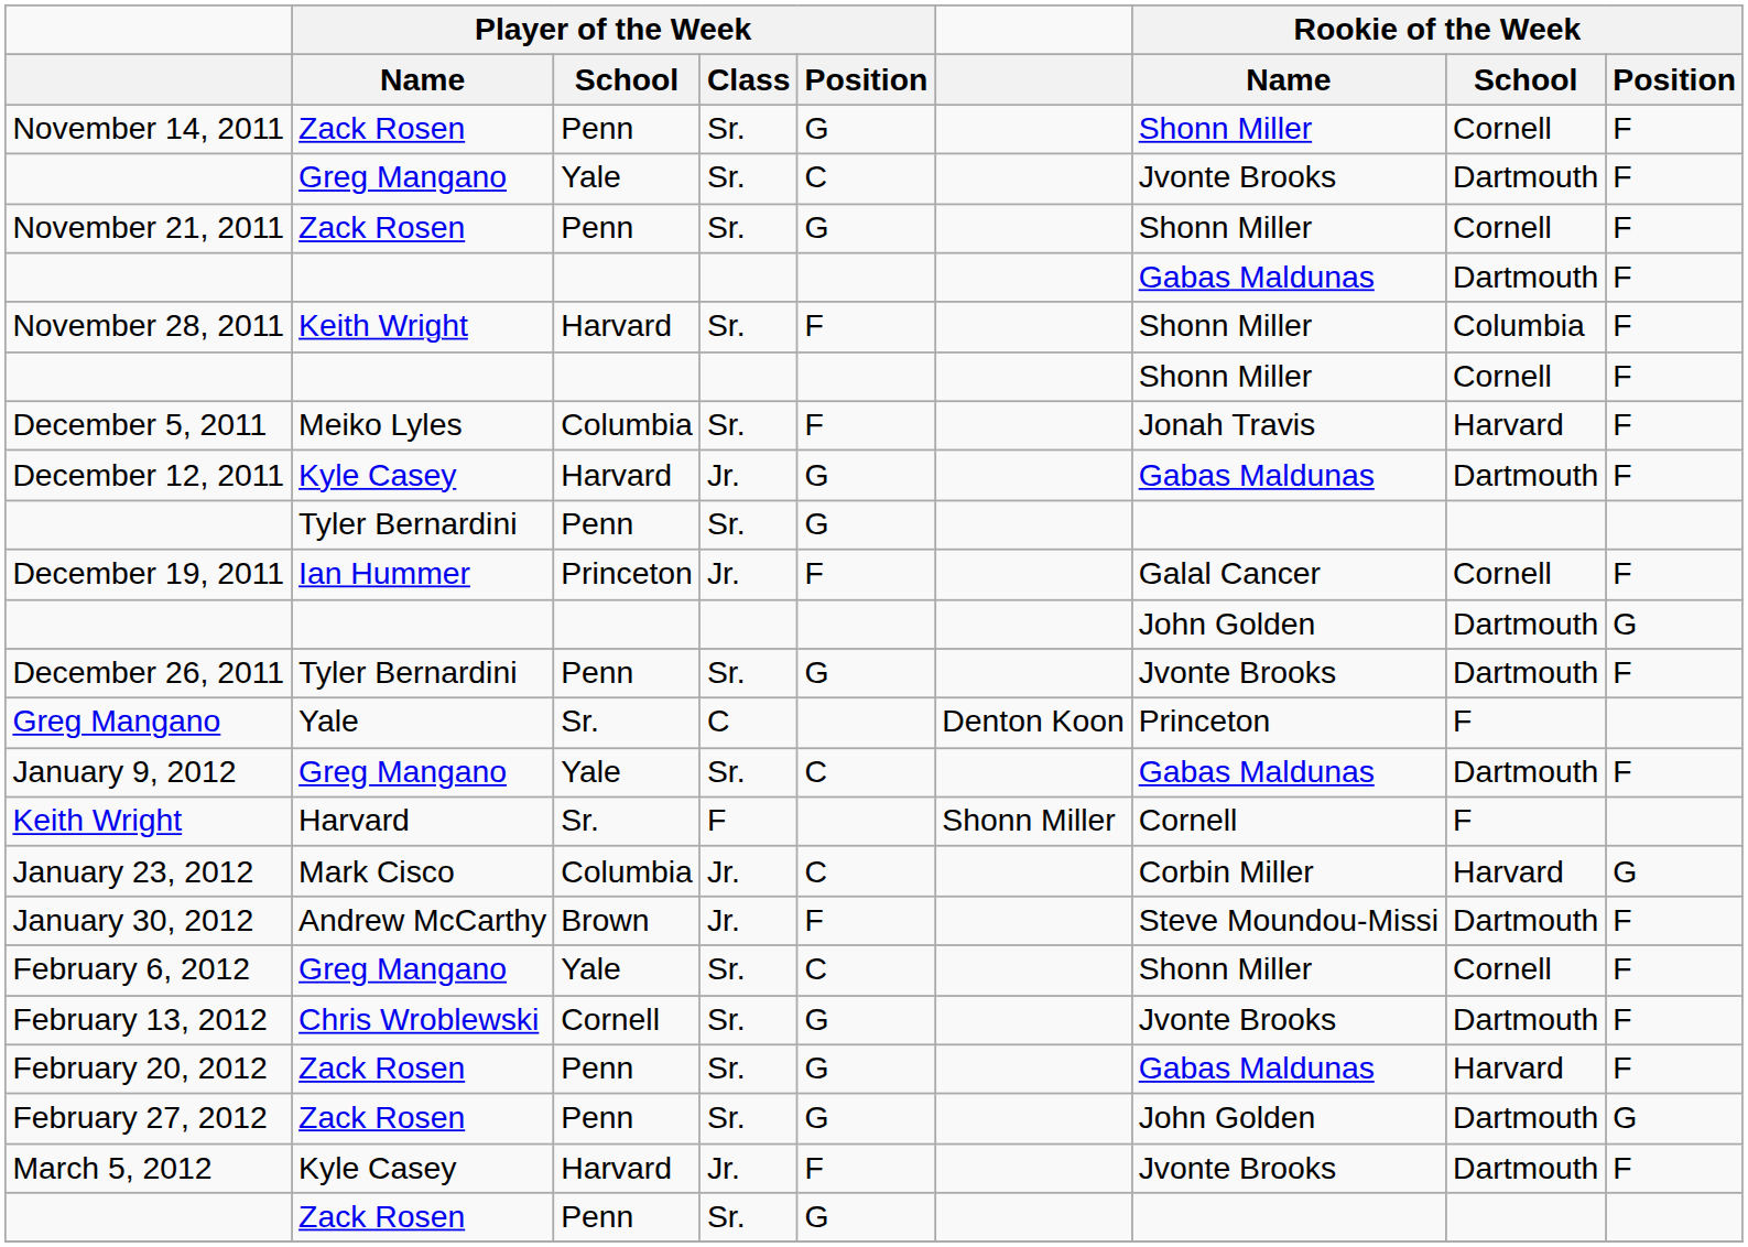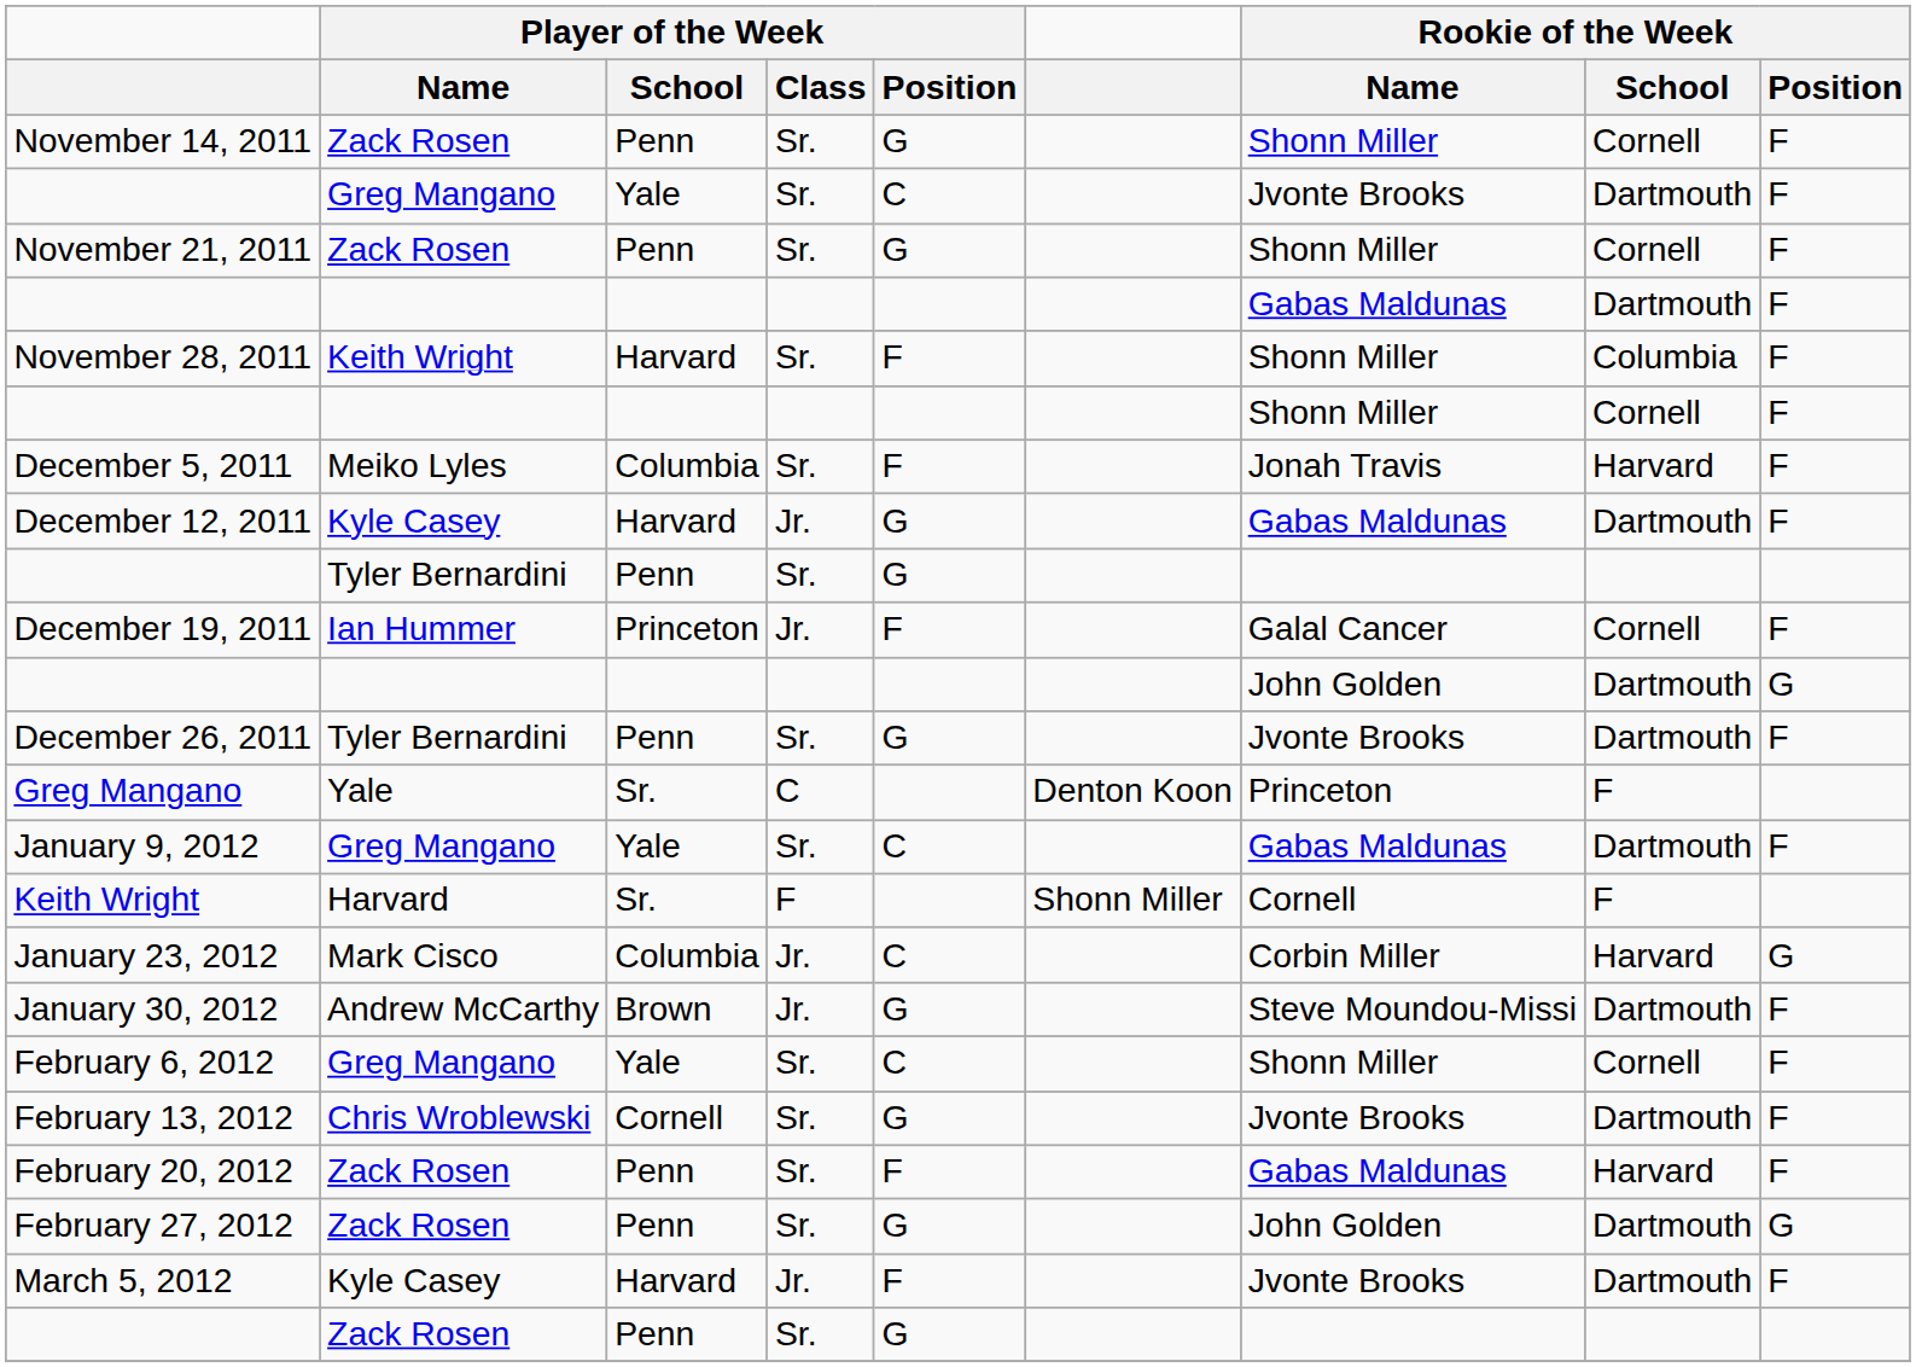 <table class="wikitable">
 <tr>
 <td></td>
 <th colspan=4><strong>Player of the Week</strong></th>
 <td></td>
 <th colspan=4><strong>Rookie of the Week</strong></th>
 </tr>
 <tr>
 <th></th>
 <th>Name</th>
 <th>School</th>
 <th>Class</th>
 <th>Position</th>
 <th></th>
 <th>Name</th>
 <th>School</th>
 <th>Position</th>
 </tr>
 <tr>
 <td>November 14, 2011</td>
 <td><a href='#'>Zack Rosen</a></td>
 <td>Penn</td>
 <td>Sr.</td>
 <td>G</td>
 <td></td>
 <td><a href='#'>Shonn Miller</a></td>
 <td>Cornell</td>
 <td>F</td>
 </tr>
 <tr>
 <td></td>
 <td><a href='#'>Greg Mangano</a></td>
 <td>Yale</td>
 <td>Sr.</td>
 <td>C</td>
 <td></td>
 <td>Jvonte Brooks</td>
 <td>Dartmouth</td>
 <td>F</td>
 </tr>
 <tr>
 <td>November 21, 2011</td>
 <td><a href='#'>Zack Rosen</a></td>
 <td>Penn</td>
 <td>Sr.</td>
 <td>G</td>
 <td></td>
 <td>Shonn Miller</td>
 <td>Cornell</td>
 <td>F</td>
 </tr>
 <tr>
 <td></td>
 <td></td>
 <td></td>
 <td></td>
 <td></td>
 <td></td>
 <td><a href='#'>Gabas Maldunas</a></td>
 <td>Dartmouth</td>
 <td>F</td>
 </tr>
 <tr>
 <td>November 28, 2011</td>
 <td><a href='#'>Keith Wright</a></td>
 <td>Harvard</td>
 <td>Sr.</td>
 <td>F</td>
 <td></td>
 <td>Shonn Miller</td>
 <td>Columbia</td>
 <td>F</td>
 </tr>
 <tr>
 <td></td>
 <td></td>
 <td></td>
 <td></td>
 <td></td>
 <td></td>
 <td>Shonn Miller</td>
 <td>Cornell</td>
 <td>F</td>
 </tr>
 <tr>
 <td>December 5, 2011</td>
 <td>Meiko Lyles</td>
 <td>Columbia</td>
 <td>Sr.</td>
 <td>F</td>
 <td></td>
 <td>Jonah Travis</td>
 <td>Harvard</td>
 <td>F</td>
 </tr>
 <tr>
 <td>December 12, 2011</td>
 <td><a href='#'>Kyle Casey</a></td>
 <td>Harvard</td>
 <td>Jr.</td>
 <td>G</td>
 <td></td>
 <td><a href='#'>Gabas Maldunas</a></td>
 <td>Dartmouth</td>
 <td>F</td>
 </tr>
 <tr>
 <td></td>
 <td>Tyler Bernardini</td>
 <td>Penn</td>
 <td>Sr.</td>
 <td>G</td>
 <td></td>
 <td></td>
 <td></td>
 <td></td>
 </tr>
 <tr>
 <td>December 19, 2011</td>
 <td><a href='#'>Ian Hummer</a></td>
 <td>Princeton</td>
 <td>Jr.</td>
 <td>F</td>
 <td></td>
 <td>Galal Cancer</td>
 <td>Cornell</td>
 <td>F</td>
 </tr>
 <tr>
 <td></td>
 <td></td>
 <td></td>
 <td></td>
 <td></td>
 <td></td>
 <td>John Golden</td>
 <td>Dartmouth</td>
 <td>G</td>
 </tr>
 <tr>
 <td>December 26, 2011</td>
 <td>Tyler Bernardini</td>
 <td>Penn</td>
 <td>Sr.</td>
 <td>G</td>
 <td></td>
 <td>Jvonte Brooks</td>
 <td>Dartmouth</td>
 <td>F</td>
 </tr>
 <tr>
 <td January 2, 2012><a href='#'>Greg Mangano</a></td>
 <td>Yale</td>
 <td>Sr.</td>
 <td>C</td>
 <td></td>
 <td>Denton Koon</td>
 <td>Princeton</td>
 <td>F</td>
 </tr>
 <tr>
 <td>January 9, 2012</td>
 <td><a href='#'>Greg Mangano</a></td>
 <td>Yale</td>
 <td>Sr.</td>
 <td>C</td>
 <td></td>
 <td><a href='#'>Gabas Maldunas</a></td>
 <td>Dartmouth</td>
 <td>F</td>
 </tr>
 <tr>
 <td January 16, 2012><a href='#'>Keith Wright</a></td>
 <td>Harvard</td>
 <td>Sr.</td>
 <td>F</td>
 <td></td>
 <td>Shonn Miller</td>
 <td>Cornell</td>
 <td>F</td>
 </tr>
 <tr>
 <td>January 23, 2012</td>
 <td>Mark Cisco</td>
 <td>Columbia</td>
 <td>Jr.</td>
 <td>C</td>
 <td></td>
 <td>Corbin Miller</td>
 <td>Harvard</td>
 <td>G</td>
 </tr>
 <tr>
 <td>January 30, 2012</td>
 <td>Andrew McCarthy</td>
 <td>Brown</td>
 <td>Jr.</td>
-<td>F</td>
+<td>G</td>
 <td></td>
 <td>Steve Moundou-Missi</td>
 <td>Dartmouth</td>
 <td>F</td>
 </tr>
 <tr>
 <td>February 6, 2012</td>
 <td><a href='#'>Greg Mangano</a></td>
 <td>Yale</td>
 <td>Sr.</td>
 <td>C</td>
 <td></td>
 <td>Shonn Miller</td>
 <td>Cornell</td>
 <td>F</td>
 </tr>
 <tr>
 <td>February 13, 2012</td>
 <td><a href='#'>Chris Wroblewski</a></td>
 <td>Cornell</td>
 <td>Sr.</td>
 <td>G</td>
 <td></td>
 <td>Jvonte Brooks</td>
 <td>Dartmouth</td>
 <td>F</td>
 </tr>
 <tr>
 <td>February 20, 2012</td>
 <td><a href='#'>Zack Rosen</a></td>
 <td>Penn</td>
 <td>Sr.</td>
-<td>G</td>
+<td>F</td>
 <td></td>
 <td><a href='#'>Gabas Maldunas</a></td>
 <td>Harvard</td>
 <td>F</td>
 </tr>
 <tr>
 <td>February 27, 2012</td>
 <td><a href='#'>Zack Rosen</a></td>
 <td>Penn</td>
 <td>Sr.</td>
 <td>G</td>
 <td></td>
 <td>John Golden</td>
 <td>Dartmouth</td>
 <td>G</td>
 </tr>
 <tr>
 <td>March 5, 2012</td>
 <td>Kyle Casey</td>
 <td>Harvard</td>
 <td>Jr.</td>
 <td>F</td>
 <td></td>
 <td>Jvonte Brooks</td>
 <td>Dartmouth</td>
 <td>F</td>
 </tr>
 <tr>
 <td></td>
 <td><a href='#'>Zack Rosen</a></td>
 <td>Penn</td>
 <td>Sr.</td>
 <td>G</td>
 <td></td>
 <td></td>
 <td></td>
 <td></td>
 </tr>
 <tr>
 </tr>
 </table>
